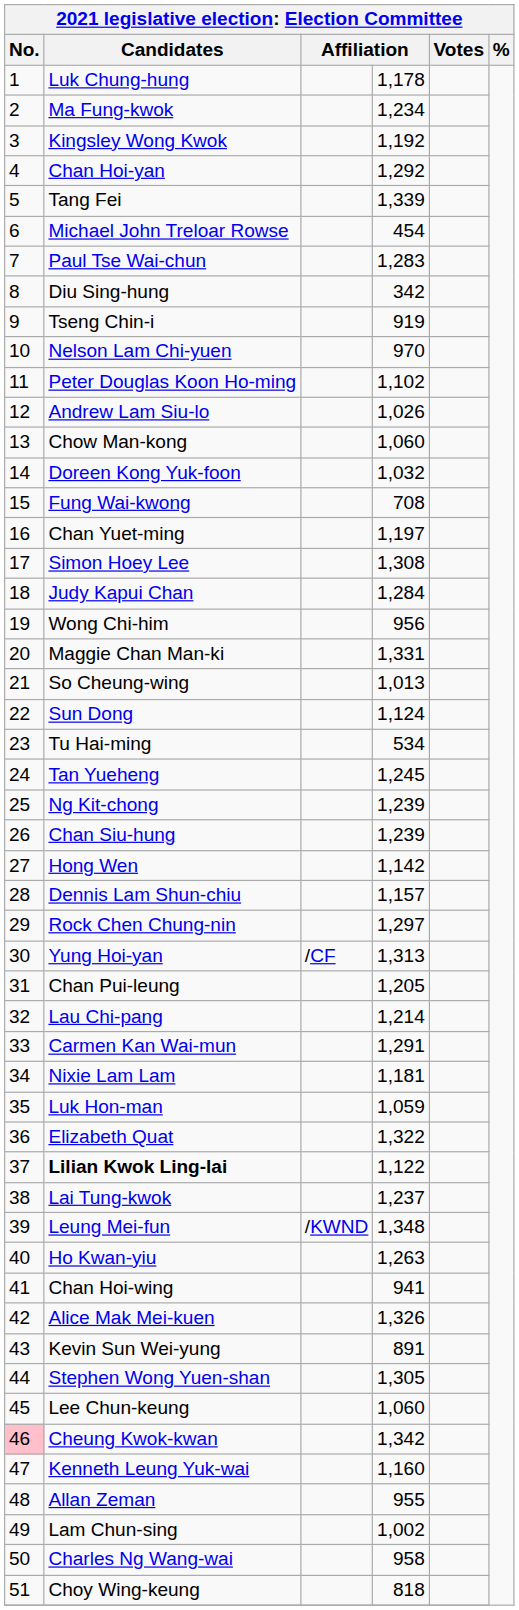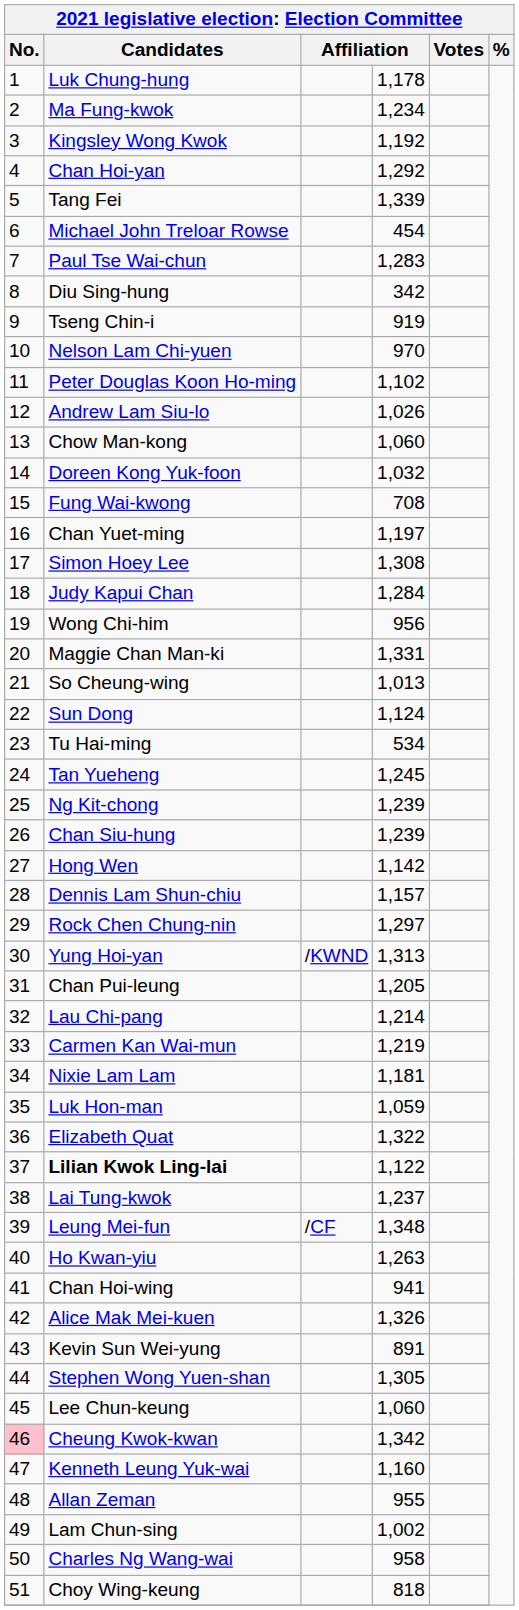 <table class="wikitable sortable">
 <tr>
 <td colspan="6" style="background-color:#f2f2f2;margin-bottom:-1px;border:1px solid #aaa;padding:.2em .4em;margin-left:auto;margin-right:auto;text-align:center"><strong><a href='#'>2021 legislative election</a>: <a href='#'>Election Committee</a></strong></td>
 </tr>
 <tr>
 <th>No.</th>
 <th colspan=1>Candidates</th>
 <th colspan=2>Affiliation</th>
 <th>Votes</th>
 <th>%</th>
 </tr>
 <tr>
 <td>1</td>
 <td><a href='#'>Luk Chung-hung</a></td>
 <td></td>
 <td align=right>1,178</td>
 <td align=right></td>
 </tr>
 <tr>
 <td>2</td>
 <td><a href='#'>Ma Fung-kwok</a></td>
 <td></td>
 <td align=right>1,234</td>
 <td align=right></td>
 </tr>
 <tr>
 <td>3</td>
 <td><a href='#'>Kingsley Wong Kwok</a></td>
 <td></td>
 <td align=right>1,192</td>
 <td align=right></td>
 </tr>
 <tr>
 <td>4</td>
 <td><a href='#'>Chan Hoi-yan</a></td>
 <td></td>
 <td align=right>1,292</td>
 <td align=right></td>
 </tr>
 <tr>
 <td>5</td>
 <td>Tang Fei</td>
 <td></td>
 <td align=right>1,339</td>
 <td align=right></td>
 </tr>
 <tr>
 <td>6</td>
 <td><a href='#'>Michael John Treloar Rowse</a></td>
 <td></td>
 <td align=right>454</td>
 <td align=right></td>
 </tr>
 <tr>
 <td>7</td>
 <td><a href='#'>Paul Tse Wai-chun</a></td>
 <td></td>
 <td align=right>1,283</td>
 <td align=right></td>
 </tr>
 <tr>
 <td>8</td>
 <td>Diu Sing-hung</td>
 <td></td>
 <td align=right>342</td>
 <td align=right></td>
 </tr>
 <tr>
 <td>9</td>
 <td>Tseng Chin-i</td>
 <td></td>
 <td align=right>919</td>
 <td align=right></td>
 </tr>
 <tr>
 <td>10</td>
 <td><a href='#'>Nelson Lam Chi-yuen</a></td>
 <td></td>
 <td align=right>970</td>
 <td align=right></td>
 </tr>
 <tr>
 <td>11</td>
 <td><a href='#'>Peter Douglas Koon Ho-ming</a></td>
 <td></td>
 <td align=right>1,102</td>
 <td align=right></td>
 </tr>
 <tr>
 <td>12</td>
 <td><a href='#'>Andrew Lam Siu-lo</a></td>
 <td></td>
 <td align=right>1,026</td>
 <td align=right></td>
 </tr>
 <tr>
 <td>13</td>
 <td>Chow Man-kong</td>
 <td></td>
 <td align=right>1,060</td>
 <td align=right></td>
 </tr>
 <tr>
 <td>14</td>
 <td><a href='#'>Doreen Kong Yuk-foon</a></td>
 <td></td>
 <td align=right>1,032</td>
 <td align=right></td>
 </tr>
 <tr>
 <td>15</td>
 <td><a href='#'>Fung Wai-kwong</a></td>
 <td></td>
 <td align="right">708</td>
 <td align="right"></td>
 </tr>
 <tr>
 <td>16</td>
 <td>Chan Yuet-ming</td>
 <td></td>
 <td align=right>1,197</td>
 <td align=right></td>
 </tr>
 <tr>
 <td>17</td>
 <td><a href='#'>Simon Hoey Lee</a></td>
 <td></td>
 <td align=right>1,308</td>
 <td align=right></td>
 </tr>
 <tr>
 <td>18</td>
 <td><a href='#'>Judy Kapui Chan</a></td>
 <td></td>
 <td align="right">1,284</td>
 <td align="right"></td>
 </tr>
 <tr>
 <td>19</td>
 <td>Wong Chi-him</td>
 <td></td>
 <td align="right">956</td>
 <td align="right"></td>
 </tr>
 <tr>
 <td>20</td>
 <td>Maggie Chan Man-ki</td>
 <td></td>
 <td align="right">1,331</td>
 <td align="right"></td>
 </tr>
 <tr>
 <td>21</td>
 <td>So Cheung-wing</td>
 <td></td>
 <td align="right">1,013</td>
 <td align="right"></td>
 </tr>
 <tr>
 <td>22</td>
 <td><a href='#'>Sun Dong</a></td>
 <td></td>
 <td align="right">1,124</td>
 <td align="right"></td>
 </tr>
 <tr>
 <td>23</td>
 <td>Tu Hai-ming</td>
 <td></td>
 <td align="right">534</td>
 <td align="right"></td>
 </tr>
 <tr>
 <td>24</td>
 <td><a href='#'>Tan Yueheng</a></td>
 <td></td>
 <td align="right">1,245</td>
 <td align="right"></td>
 </tr>
 <tr>
 <td>25</td>
 <td><a href='#'>Ng Kit-chong</a></td>
 <td></td>
 <td align="right">1,239</td>
 <td align="right"></td>
 </tr>
 <tr>
 <td>26</td>
 <td><a href='#'>Chan Siu-hung</a></td>
 <td></td>
 <td align=right>1,239</td>
 <td align=right></td>
 </tr>
 <tr>
 <td>27</td>
 <td><a href='#'>Hong Wen</a></td>
 <td></td>
 <td align="right">1,142</td>
 <td align="right"></td>
 </tr>
 <tr>
 <td>28</td>
 <td><a href='#'>Dennis Lam Shun-chiu</a></td>
 <td></td>
 <td align=right>1,157</td>
 <td align=right></td>
 </tr>
 <tr>
 <td>29</td>
 <td><a href='#'>Rock Chen Chung-nin</a></td>
 <td></td>
 <td align=right>1,297</td>
 <td align=right></td>
 </tr>
 <tr>
 <td>30</td>
 <td><a href='#'>Yung Hoi-yan</a></td>
-<td>/<a href='#'>CF</a></td>
+<td>/<a href='#'>KWND</a></td>
 <td align="right">1,313</td>
 <td align="right"></td>
 </tr>
 <tr>
 <td>31</td>
 <td>Chan Pui-leung</td>
 <td></td>
 <td align="right">1,205</td>
 <td align="right"></td>
 </tr>
 <tr>
 <td>32</td>
 <td><a href='#'>Lau Chi-pang</a></td>
 <td></td>
 <td align="right">1,214</td>
 <td align="right"></td>
 </tr>
 <tr>
 <td>33</td>
 <td><a href='#'>Carmen Kan Wai-mun</a></td>
 <td></td>
-<td align="right">1,291</td>
+<td align="right">1,219</td>
 <td align="right"></td>
 </tr>
 <tr>
 <td>34</td>
 <td><a href='#'>Nixie Lam Lam</a></td>
 <td></td>
 <td align="right">1,181</td>
 <td align="right"></td>
 </tr>
 <tr>
 <td>35</td>
 <td><a href='#'>Luk Hon-man</a></td>
 <td></td>
 <td align="right">1,059</td>
 <td align="right"></td>
 </tr>
 <tr>
 <td>36</td>
 <td><a href='#'>Elizabeth Quat</a></td>
 <td></td>
 <td align="right">1,322</td>
 <td align="right"></td>
 </tr>
 <tr>
 <td>37</td>
 <td><strong>Lilian Kwok Ling-lai</strong></td>
 <td></td>
 <td align="right">1,122</td>
 <td align="right"></td>
 </tr>
 <tr>
 <td>38</td>
 <td><a href='#'>Lai Tung-kwok</a></td>
 <td></td>
 <td align="right">1,237</td>
 <td align="right"></td>
 </tr>
 <tr>
 <td>39</td>
 <td><a href='#'>Leung Mei-fun</a></td>
-<td>/<a href='#'>KWND</a></td>
+<td>/<a href='#'>CF</a></td>
 <td align="right">1,348</td>
 <td align="right"></td>
 </tr>
 <tr>
 <td>40</td>
 <td><a href='#'>Ho Kwan-yiu</a></td>
 <td></td>
 <td align="right">1,263</td>
 <td align="right"></td>
 </tr>
 <tr>
 <td>41</td>
 <td>Chan Hoi-wing</td>
 <td></td>
 <td align="right">941</td>
 <td align="right"></td>
 </tr>
 <tr>
 <td>42</td>
 <td><a href='#'>Alice Mak Mei-kuen</a></td>
 <td></td>
 <td align="right">1,326</td>
 <td align="right"></td>
 </tr>
 <tr>
 <td>43</td>
 <td>Kevin Sun Wei-yung</td>
 <td></td>
 <td align="right">891</td>
 <td align="right"></td>
 </tr>
 <tr>
 <td>44</td>
 <td><a href='#'>Stephen Wong Yuen-shan</a></td>
 <td></td>
 <td align="right">1,305</td>
 <td align="right"></td>
 </tr>
 <tr>
 <td>45</td>
 <td>Lee Chun-keung</td>
 <td></td>
 <td align="right">1,060</td>
 <td align="right"></td>
 </tr>
 <tr>
 <td style="background: pink;">46</td>
 <td><a href='#'>Cheung Kwok-kwan</a></td>
 <td></td>
 <td align="right">1,342</td>
 <td align="right"></td>
 </tr>
 <tr>
 <td>47</td>
 <td><a href='#'>Kenneth Leung Yuk-wai</a></td>
 <td></td>
 <td align="right">1,160</td>
 <td align="right"></td>
 </tr>
 <tr>
 <td>48</td>
 <td><a href='#'>Allan Zeman</a></td>
 <td></td>
 <td align="right">955</td>
 <td align="right"></td>
 </tr>
 <tr>
 <td>49</td>
 <td>Lam Chun-sing</td>
 <td></td>
 <td align="right">1,002</td>
 <td align="right"></td>
 </tr>
 <tr>
 <td>50</td>
 <td><a href='#'>Charles Ng Wang-wai</a></td>
 <td></td>
 <td align=right>958</td>
 <td align=right></td>
 </tr>
 <tr>
 <td>51</td>
 <td>Choy Wing-keung</td>
 <td></td>
 <td align="right">818</td>
 <td align="right"></td>
 </tr>
 <tr>
 </tr>
 </table>
